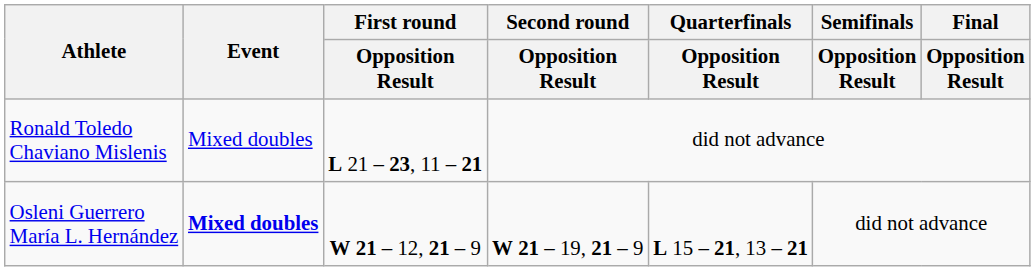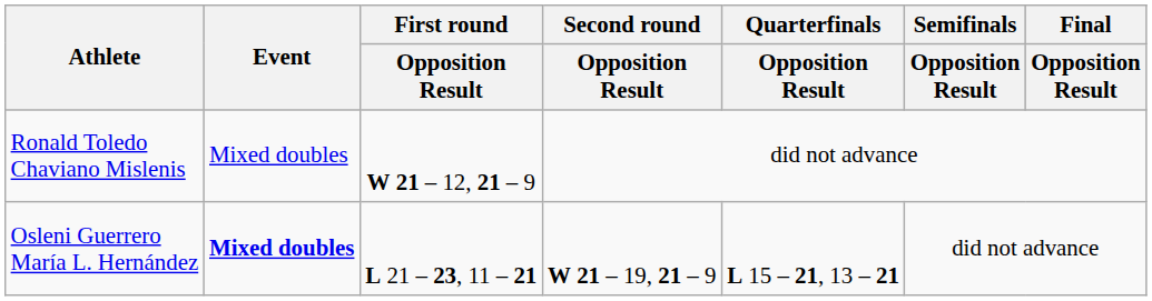 <table class="wikitable" style="font-size:90%">
 <tr>
 <th rowspan="2">Athlete</th>
 <th rowspan="2">Event</th>
 <th>First round</th>
 <th>Second round</th>
 <th>Quarterfinals</th>
 <th>Semifinals</th>
 <th>Final</th>
 </tr>
 <tr>
 <th>Opposition<br>Result</th>
 <th>Opposition<br>Result</th>
 <th>Opposition<br>Result</th>
 <th>Opposition<br>Result</th>
 <th>Opposition<br>Result</th>
 </tr>
 <tr>
 <td><a href='#'>Ronald Toledo</a><br><a href='#'>Chaviano Mislenis</a></td>
 <td><a href='#'>Mixed doubles</a></td>
-<td align=center><br><br><strong>L</strong> 21 – <strong>23</strong>, 11 – <strong>21</strong></td>
+<td align=center><br><br><strong>W</strong> <strong>21</strong> – 12, <strong>21</strong> – 9</td>
 <td align=center colspan="7">did not advance</td>
 </tr>
 <tr>
 <td><a href='#'>Osleni Guerrero</a><br><a href='#'>María L. Hernández</a></td>
 <td><strong><a href='#'>Mixed doubles</a></strong></td>
-<td align=center><br><br><strong>W</strong> <strong>21</strong> – 12, <strong>21</strong> – 9</td>
+<td align=center><br><br><strong>L</strong> 21 – <strong>23</strong>, 11 – <strong>21</strong></td>
 <td align=center><br><br><strong>W</strong> <strong>21</strong> – 19, <strong>21</strong> – 9</td>
 <td align=center><br><br><strong>L</strong> 15 – <strong>21</strong>, 13 – <strong>21</strong></td>
 <td align=center colspan="7">did not advance</td>
 </tr>
 </table>
